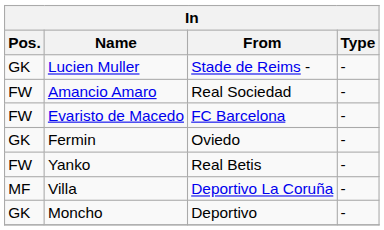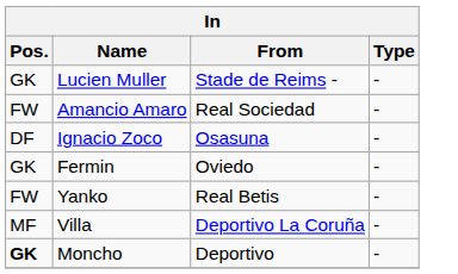 <table class="wikitable" style="font-size:90%;float:left; margin-right:1em;">
 <tr>
 <th colspan="4">In</th>
 </tr>
 <tr>
 <th>Pos.</th>
 <th>Name</th>
 <th>From</th>
 <th>Type</th>
 </tr>
 <tr>
 <td>GK</td>
 <td><a href='#'>Lucien Muller</a></td>
 <td><a href='#'>Stade de Reims</a>		-</td>
 <td>-</td>
 </tr>
 <tr>
 <td>FW</td>
 <td><a href='#'>Amancio Amaro</a></td>
 <td>Real Sociedad</td>
 <td>-</td>
 </tr>
 <tr>
-<td>FW</td>
-<td><a href='#'>Evaristo de Macedo</a></td>
-<td><a href='#'>FC Barcelona</a></td>
+<td>DF</td>
+<td><a href='#'>Ignacio Zoco</a></td>
+<td><a href='#'>Osasuna</a></td>
 <td>-</td>
 </tr>
 <tr>
 <td>GK</td>
 <td>Fermin</td>
 <td>Oviedo</td>
 <td>-</td>
 </tr>
 <tr>
 <td>FW</td>
 <td>Yanko</td>
 <td>Real Betis</td>
 <td>-</td>
 </tr>
 <tr>
 <td>MF</td>
 <td>Villa</td>
 <td><a href='#'>Deportivo La Coruña</a></td>
 <td>-</td>
 </tr>
 <tr>
-<td>GK</td>
+<td><strong>GK</strong></td>
 <td>Moncho</td>
 <td>Deportivo</td>
 <td>-</td>
 </tr>
 <tr>
 </tr>
 </table>
